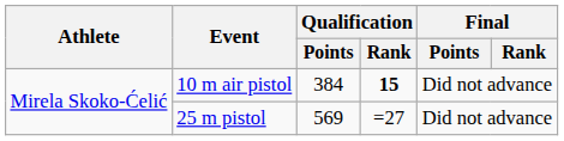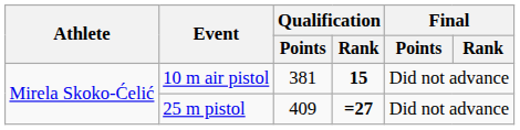 <table class="wikitable" style="font-size:90%">
 <tr>
 <th rowspan="2">Athlete</th>
 <th rowspan="2">Event</th>
 <th colspan=2>Qualification</th>
 <th colspan=2>Final</th>
 </tr>
 <tr style="font-size:95%">
 <th>Points</th>
 <th>Rank</th>
 <th>Points</th>
 <th>Rank</th>
 </tr>
 <tr align=center>
 <td align=left rowspan=2><a href='#'>Mirela Skoko-Ćelić</a></td>
 <td align=left><a href='#'>10 m air pistol</a></td>
-<td>384</td>
+<td>381</td>
 <td><strong>15</strong></td>
 <td colspan=2>Did not advance</td>
 </tr>
 <tr align=center>
 <td align=left><a href='#'>25 m pistol</a></td>
-<td>569</td>
-<td>=27</td>
+<td>409</td>
+<td><strong>=27</strong></td>
 <td colspan=2>Did not advance</td>
 </tr>
 </table>
